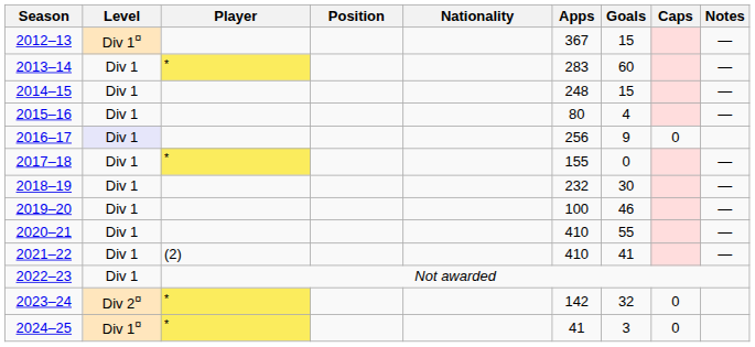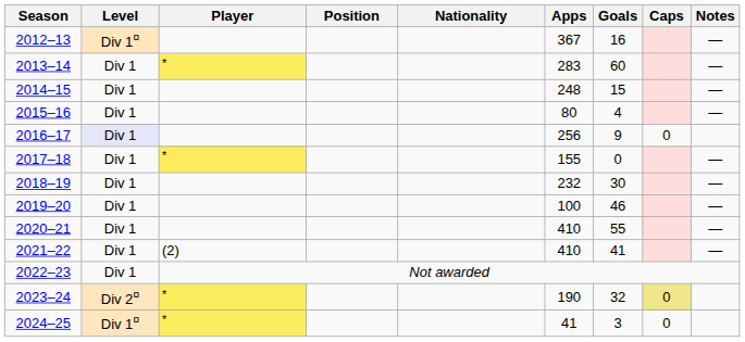 <table class="wikitable sortable" style="text-align:center;">
 <tr>
 <th scope="col" style="width:5em;">Season</th>
 <th scope="col" style="width:5em;">Level</th>
 <th scope="col" style="width:10em;">Player</th>
 <th scope="col" style="width:6em;">Position</th>
 <th scope="col" style="width:10em;">Nationality</th>
 <th scope="col" style="width:3em;">Apps</th>
 <th scope="col" style="width:3em;">Goals</th>
 <th scope="col" style="width:3em;">Caps</th>
 <th scope="col" style="width:3em;" class="unsortable">Notes</th>
 </tr>
 <tr>
 <td><a href='#'>2012–13</a></td>
 <td bgcolor=#FFE6BD>Div 1<sup>¤</sup></td>
 <td align=left></td>
 <td align=left></td>
 <td align=left></td>
 <td>367</td>
-<td>15</td>
+<td>16</td>
 <td bgcolor=#FFDDDD></td>
 <td>—</td>
 </tr>
 <tr>
 <td><a href='#'>2013–14</a></td>
 <td>Div 1</td>
 <td align=left bgcolor=#FBEC5D><sup>*</sup></td>
 <td align=left></td>
 <td align=left></td>
 <td>283</td>
 <td>60</td>
 <td bgcolor=#FFDDDD></td>
 <td>—</td>
 </tr>
 <tr>
 <td><a href='#'>2014–15</a></td>
 <td>Div 1</td>
 <td align=left></td>
 <td align=left></td>
 <td align=left></td>
 <td>248</td>
 <td>15</td>
 <td bgcolor=#FFDDDD></td>
 <td>—</td>
 </tr>
 <tr>
 <td><a href='#'>2015–16</a></td>
 <td>Div 1</td>
 <td align=left></td>
 <td align=left></td>
 <td align=left></td>
 <td>80</td>
 <td>4</td>
 <td bgcolor=#FFDDDD></td>
 <td>—</td>
 </tr>
 <tr>
 <td><a href='#'>2016–17</a></td>
 <td style="background: lavender;">Div 1</td>
 <td align=left></td>
 <td align=left></td>
 <td align=left></td>
 <td>256</td>
 <td>9</td>
 <td>0</td>
 <td></td>
 </tr>
 <tr>
 <td><a href='#'>2017–18</a></td>
 <td>Div 1</td>
 <td align=left bgcolor=#FBEC5D><sup>*</sup></td>
 <td align=left></td>
 <td align=left></td>
 <td>155</td>
 <td>0</td>
 <td bgcolor=#FFDDDD></td>
 <td>—</td>
 </tr>
 <tr>
 <td><a href='#'>2018–19</a></td>
 <td>Div 1</td>
 <td align=left></td>
 <td align=left></td>
 <td align=left></td>
 <td>232</td>
 <td>30</td>
 <td bgcolor=#FFDDDD></td>
 <td>—</td>
 </tr>
 <tr>
 <td><a href='#'>2019–20</a></td>
 <td>Div 1</td>
 <td align=left></td>
 <td align=left></td>
 <td align=left></td>
 <td>100</td>
 <td>46</td>
 <td bgcolor=#FFDDDD></td>
 <td>—</td>
 </tr>
 <tr>
 <td><a href='#'>2020–21</a></td>
 <td>Div 1</td>
 <td align=left></td>
 <td align=left></td>
 <td align=left></td>
 <td>410</td>
 <td>55</td>
 <td bgcolor=#FFDDDD></td>
 <td>—</td>
 </tr>
 <tr>
 <td><a href='#'>2021–22</a></td>
 <td>Div 1</td>
 <td align=left> (2)</td>
 <td align=left></td>
 <td align=left></td>
 <td>410</td>
 <td>41</td>
 <td bgcolor=#FFDDDD></td>
 <td>—</td>
 </tr>
 <tr>
 <td><a href='#'>2022–23</a></td>
 <td>Div 1</td>
 <td colspan="7" align=centre><em>Not awarded</em></td>
 </tr>
 <tr>
 <td><a href='#'>2023–24</a></td>
 <td bgcolor=#FFE6BD>Div 2<sup>¤</sup></td>
 <td align=left bgcolor=#FBEC5D><sup>*</sup></td>
 <td align=left></td>
 <td align=left></td>
-<td>142</td>
+<td>190</td>
 <td>32</td>
-<td>0</td>
+<td style="background: khaki;">0</td>
 <td></td>
 </tr>
 <tr>
 <td><a href='#'>2024–25</a></td>
 <td bgcolor=#FFE6BD>Div 1<sup>¤</sup></td>
 <td align=left bgcolor=#FBEC5D><sup>*</sup></td>
 <td align=left></td>
 <td align=left></td>
 <td>41</td>
 <td>3</td>
 <td>0</td>
 <td></td>
 </tr>
 </table>
